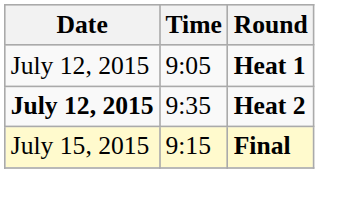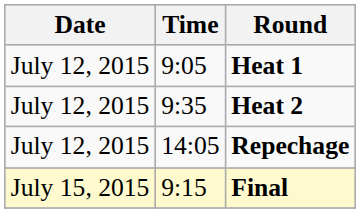 <table class="wikitable">
 <tr>
 <th>Date</th>
 <th>Time</th>
 <th>Round</th>
 </tr>
 <tr>
 <td>July 12, 2015</td>
 <td>9:05</td>
 <td><strong>Heat 1</strong></td>
 </tr>
 <tr>
-<td><strong>July 12, 2015</strong></td>
+<td>July 12, 2015</td>
 <td>9:35</td>
 <td><strong>Heat 2</strong></td>
+</tr>
+<tr>
+<td>July 12, 2015</td>
+<td>14:05</td>
+<td><strong>Repechage</strong></td>
 </tr>
 <tr style=background:lemonchiffon>
 <td>July 15, 2015</td>
 <td>9:15</td>
 <td><strong>Final</strong></td>
 </tr>
 </table>
